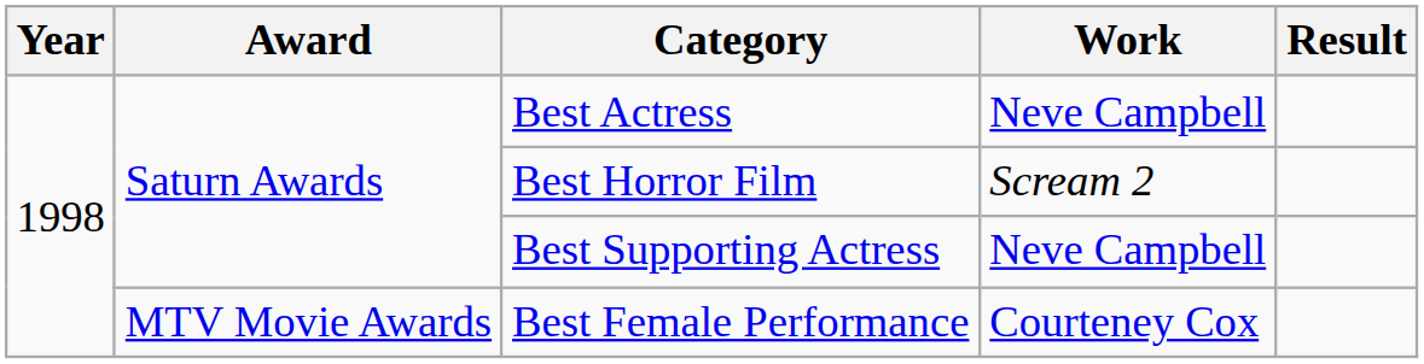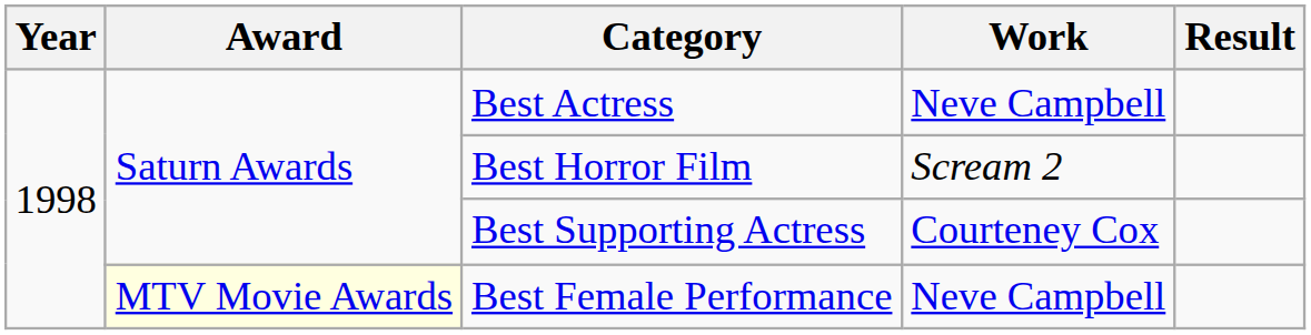 <table class="wikitable">
 <tr>
 <th>Year</th>
 <th>Award</th>
 <th>Category</th>
 <th>Work</th>
 <th>Result</th>
 </tr>
 <tr>
 <td rowspan="4">1998</td>
 <td rowspan="3"><a href='#'>Saturn Awards</a></td>
 <td><a href='#'>Best Actress</a></td>
 <td><a href='#'>Neve Campbell</a></td>
 <td></td>
 </tr>
 <tr>
 <td><a href='#'>Best Horror Film</a></td>
 <td><em>Scream 2</em></td>
 <td></td>
 </tr>
 <tr>
 <td><a href='#'>Best Supporting Actress</a></td>
+<td><a href='#'>Courteney Cox</a></td>
+<td></td>
+</tr>
+<tr>
+<td style="background: lightyellow;"><a href='#'>MTV Movie Awards</a></td>
+<td><a href='#'>Best Female Performance</a></td>
 <td><a href='#'>Neve Campbell</a></td>
 <td></td>
 </tr>
-<tr>
-<td><a href='#'>MTV Movie Awards</a></td>
-<td><a href='#'>Best Female Performance</a></td>
-<td><a href='#'>Courteney Cox</a></td>
-<td></td>
-</tr>
 </table>
